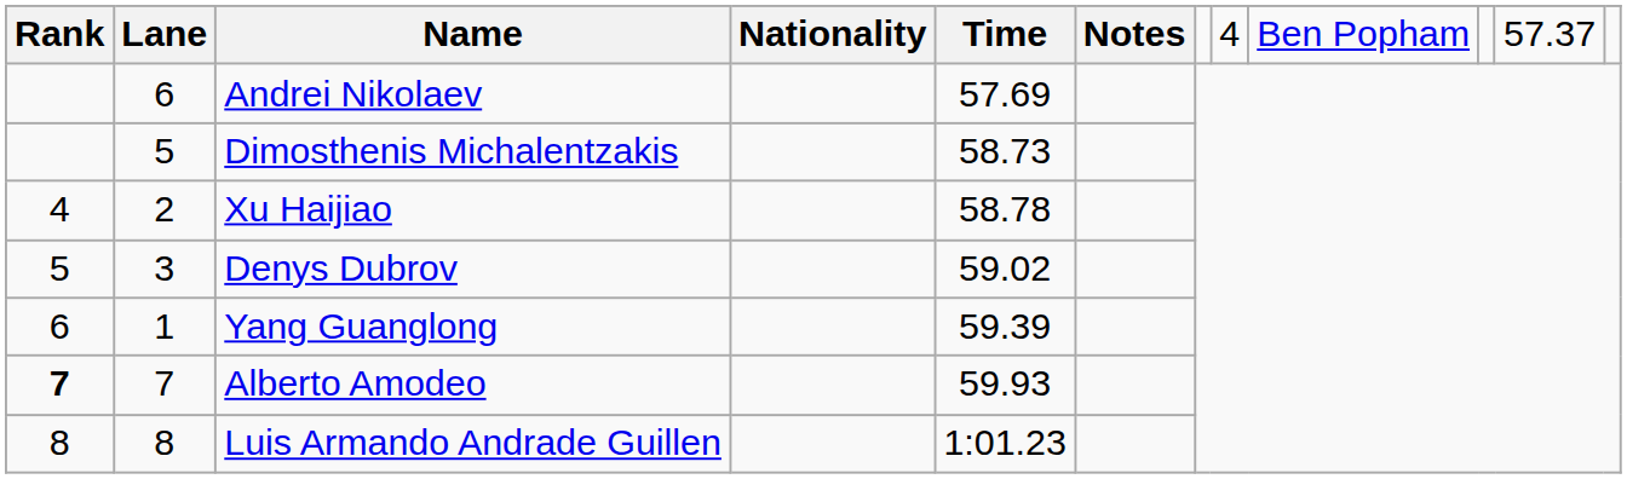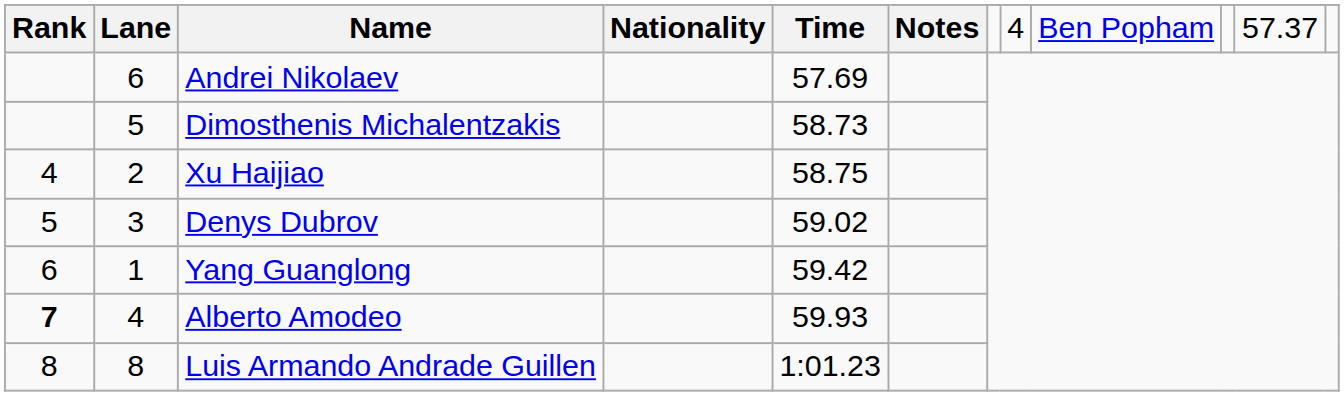 <table class="wikitable sortable" style="text-align:center">
 <tr>
 <th>Rank</th>
 <th>Lane</th>
 <th>Name</th>
 <th>Nationality</th>
 <th>Time</th>
 <th>Notes</th>
 <td></td>
 <td>4</td>
 <td align=left><a href='#'>Ben Popham</a></td>
 <td align=left></td>
 <td>57.37</td>
 <td></td>
 </tr>
 <tr>
 <td></td>
 <td>6</td>
 <td align=left><a href='#'>Andrei Nikolaev</a></td>
 <td align=left></td>
 <td>57.69</td>
 <td></td>
 </tr>
 <tr>
 <td></td>
 <td>5</td>
 <td align=left><a href='#'>Dimosthenis Michalentzakis</a></td>
 <td align=left></td>
 <td>58.73</td>
 <td></td>
 </tr>
 <tr>
 <td>4</td>
 <td>2</td>
 <td align=left><a href='#'>Xu Haijiao</a></td>
 <td align=left></td>
-<td>58.78</td>
+<td>58.75</td>
 <td></td>
 </tr>
 <tr>
 <td>5</td>
 <td>3</td>
 <td align=left><a href='#'>Denys Dubrov</a></td>
 <td align=left></td>
 <td>59.02</td>
 <td></td>
 </tr>
 <tr>
 <td>6</td>
 <td>1</td>
 <td align=left><a href='#'>Yang Guanglong</a></td>
 <td align=left></td>
-<td>59.39</td>
+<td>59.42</td>
 <td></td>
 </tr>
 <tr>
 <td><strong>7</strong></td>
-<td>7</td>
+<td>4</td>
 <td align=left><a href='#'>Alberto Amodeo</a></td>
 <td align=left></td>
 <td>59.93</td>
 <td></td>
 </tr>
 <tr>
 <td>8</td>
 <td>8</td>
 <td align=left><a href='#'>Luis Armando Andrade Guillen</a></td>
 <td align=left></td>
 <td>1:01.23</td>
 <td></td>
 </tr>
 </table>
